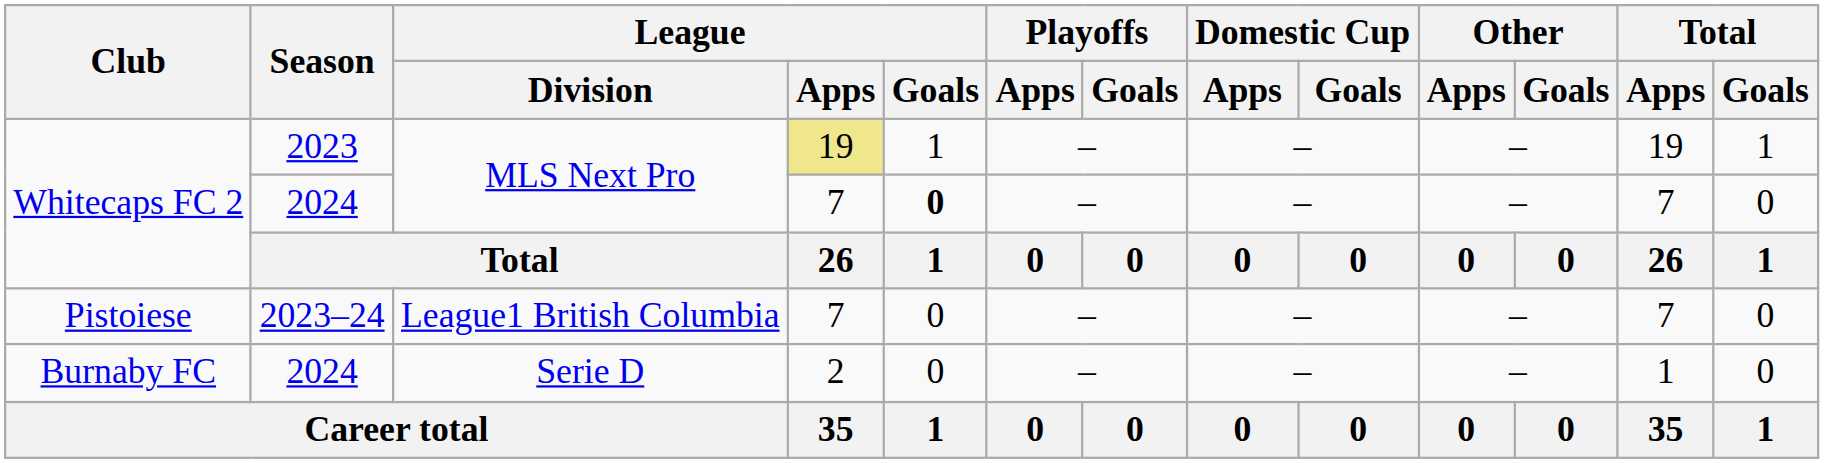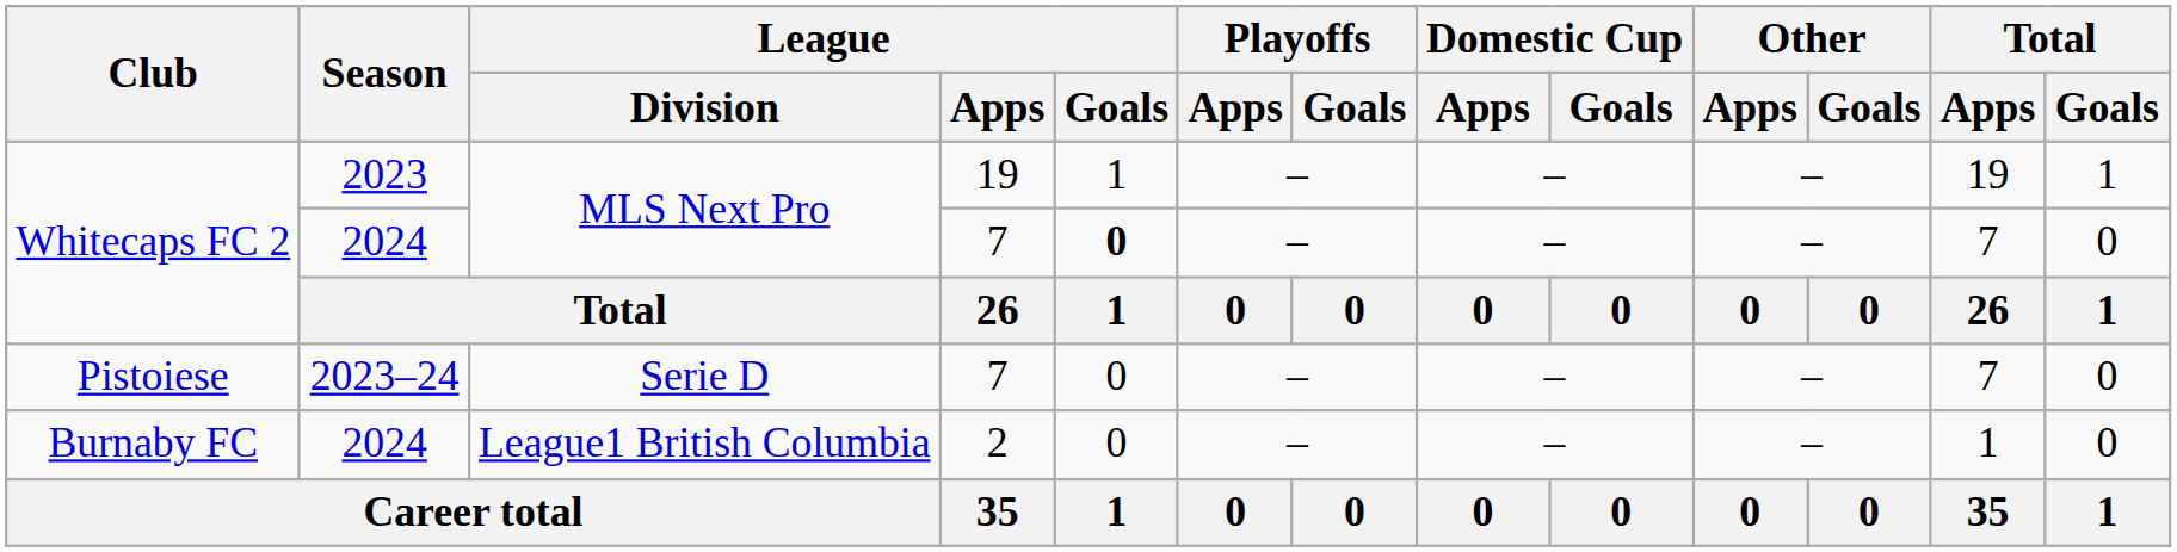 <table class="wikitable" style="text-align: center">
 <tr>
 <th rowspan="2">Club</th>
 <th rowspan="2">Season</th>
 <th colspan="3">League</th>
 <th colspan="2">Playoffs</th>
 <th colspan="2">Domestic Cup</th>
 <th colspan="2">Other</th>
 <th colspan="2">Total</th>
 </tr>
 <tr>
 <th>Division</th>
 <th>Apps</th>
 <th>Goals</th>
 <th>Apps</th>
 <th>Goals</th>
 <th>Apps</th>
 <th>Goals</th>
 <th>Apps</th>
 <th>Goals</th>
 <th>Apps</th>
 <th>Goals</th>
 </tr>
 <tr>
 <td rowspan=3><a href='#'>Whitecaps FC 2</a></td>
 <td><a href='#'>2023</a></td>
 <td rowspan=2><a href='#'>MLS Next Pro</a></td>
-<td style="background: khaki;">19</td>
+<td>19</td>
 <td>1</td>
 <td colspan="2">–</td>
 <td colspan="2">–</td>
 <td colspan="2">–</td>
 <td>19</td>
 <td>1</td>
 </tr>
 <tr>
 <td><a href='#'>2024</a></td>
 <td>7</td>
 <td><strong>0</strong></td>
 <td colspan="2">–</td>
 <td colspan="2">–</td>
 <td colspan="2">–</td>
 <td>7</td>
 <td>0</td>
 </tr>
 <tr>
 <th colspan="2"><strong>Total</strong></th>
 <th>26</th>
 <th>1</th>
 <th>0</th>
 <th>0</th>
 <th>0</th>
 <th>0</th>
 <th>0</th>
 <th>0</th>
 <th>26</th>
 <th>1</th>
 </tr>
 <tr>
 <td><a href='#'>Pistoiese</a></td>
 <td><a href='#'>2023–24</a></td>
-<td><a href='#'>League1 British Columbia</a></td>
+<td><a href='#'>Serie D</a></td>
 <td>7</td>
 <td>0</td>
 <td colspan="2">–</td>
 <td colspan="2">–</td>
 <td colspan="2">–</td>
 <td>7</td>
 <td>0</td>
 </tr>
 <tr>
 <td><a href='#'>Burnaby FC</a></td>
 <td><a href='#'>2024</a></td>
-<td><a href='#'>Serie D</a></td>
+<td><a href='#'>League1 British Columbia</a></td>
 <td>2</td>
 <td>0</td>
 <td colspan="2">–</td>
 <td colspan="2">–</td>
 <td colspan="2">–</td>
 <td>1</td>
 <td>0</td>
 </tr>
 <tr>
 <th colspan="3"><strong>Career total</strong></th>
 <th>35</th>
 <th>1</th>
 <th>0</th>
 <th>0</th>
 <th>0</th>
 <th>0</th>
 <th>0</th>
 <th>0</th>
 <th>35</th>
 <th>1</th>
 </tr>
 </table>
